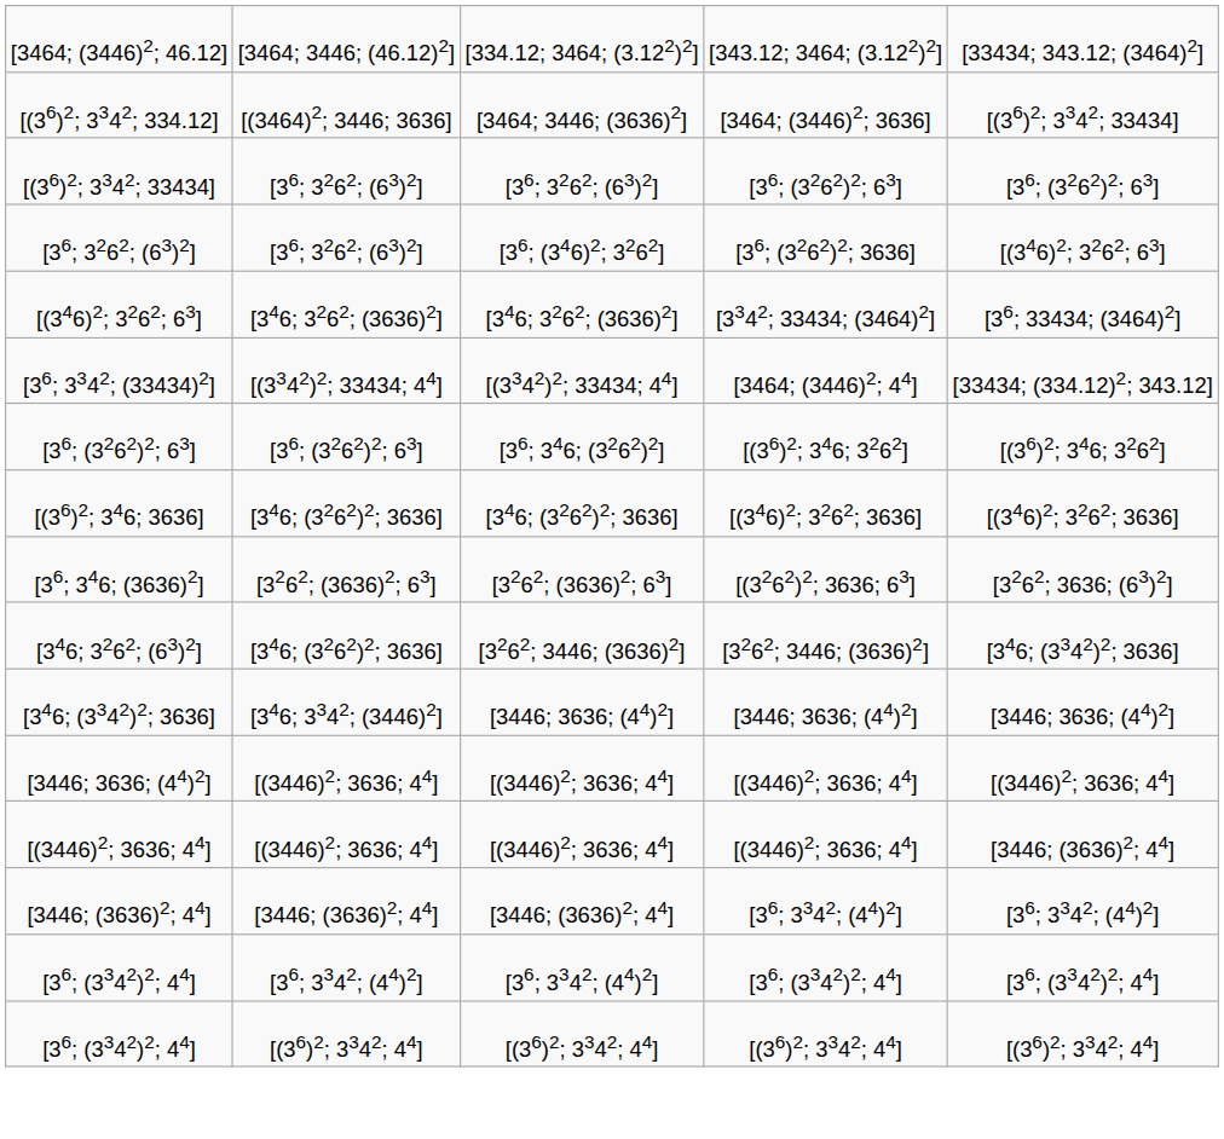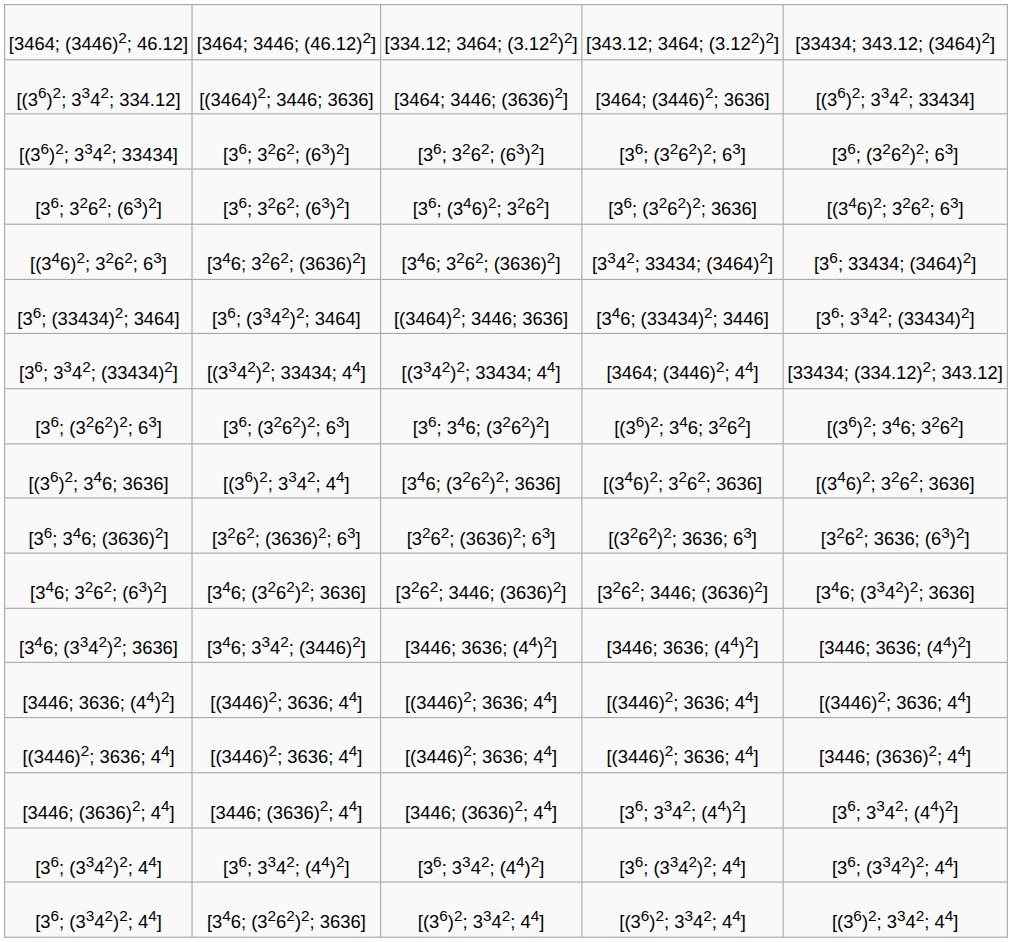 <table class=wikitable>
 <tr align=center valign=top>
 <td><br>[3464; (3446)<sup>2</sup>; 46.12]</td>
 <td><br>[3464; 3446; (46.12)<sup>2</sup>]</td>
 <td><br>[334.12; 3464; (3.12<sup>2</sup>)<sup>2</sup>]</td>
 <td><br>[343.12; 3464; (3.12<sup>2</sup>)<sup>2</sup>]</td>
 <td><br>[33434; 343.12; (3464)<sup>2</sup>]</td>
 </tr>
 <tr align=center valign=top>
 <td><br>[(3<sup>6</sup>)<sup>2</sup>; 3<sup>3</sup>4<sup>2</sup>; 334.12]</td>
 <td><br>[(3464)<sup>2</sup>; 3446; 3636]</td>
 <td><br>[3464; 3446; (3636)<sup>2</sup>]</td>
 <td><br>[3464; (3446)<sup>2</sup>; 3636]</td>
 <td><br>[(3<sup>6</sup>)<sup>2</sup>; 3<sup>3</sup>4<sup>2</sup>; 33434]</td>
 </tr>
 <tr align=center valign=top>
 <td><br>[(3<sup>6</sup>)<sup>2</sup>; 3<sup>3</sup>4<sup>2</sup>; 33434]</td>
 <td><br>[3<sup>6</sup>; 3<sup>2</sup>6<sup>2</sup>; (6<sup>3</sup>)<sup>2</sup>]</td>
 <td><br>[3<sup>6</sup>; 3<sup>2</sup>6<sup>2</sup>; (6<sup>3</sup>)<sup>2</sup>]</td>
 <td><br>[3<sup>6</sup>; (3<sup>2</sup>6<sup>2</sup>)<sup>2</sup>; 6<sup>3</sup>]</td>
 <td><br>[3<sup>6</sup>; (3<sup>2</sup>6<sup>2</sup>)<sup>2</sup>; 6<sup>3</sup>]</td>
 </tr>
 <tr align=center valign=top>
 <td><br>[3<sup>6</sup>; 3<sup>2</sup>6<sup>2</sup>; (6<sup>3</sup>)<sup>2</sup>]</td>
 <td><br>[3<sup>6</sup>; 3<sup>2</sup>6<sup>2</sup>; (6<sup>3</sup>)<sup>2</sup>]</td>
 <td><br>[3<sup>6</sup>; (3<sup>4</sup>6)<sup>2</sup>; 3<sup>2</sup>6<sup>2</sup>]</td>
 <td><br>[3<sup>6</sup>; (3<sup>2</sup>6<sup>2</sup>)<sup>2</sup>; 3636]</td>
 <td><br>[(3<sup>4</sup>6)<sup>2</sup>; 3<sup>2</sup>6<sup>2</sup>; 6<sup>3</sup>]</td>
 </tr>
 <tr align=center valign=top>
 <td><br>[(3<sup>4</sup>6)<sup>2</sup>; 3<sup>2</sup>6<sup>2</sup>; 6<sup>3</sup>]</td>
 <td><br>[3<sup>4</sup>6; 3<sup>2</sup>6<sup>2</sup>; (3636)<sup>2</sup>]</td>
 <td><br>[3<sup>4</sup>6; 3<sup>2</sup>6<sup>2</sup>; (3636)<sup>2</sup>]</td>
 <td><br>[3<sup>3</sup>4<sup>2</sup>; 33434; (3464)<sup>2</sup>]</td>
 <td><br>[3<sup>6</sup>; 33434; (3464)<sup>2</sup>]</td>
 </tr>
 <tr align=center valign=top>
+<td><br>[3<sup>6</sup>; (33434)<sup>2</sup>; 3464]</td>
+<td><br>[3<sup>6</sup>; (3<sup>3</sup>4<sup>2</sup>)<sup>2</sup>; 3464]</td>
+<td><br>[(3464)<sup>2</sup>; 3446; 3636]</td>
+<td><br>[3<sup>4</sup>6; (33434)<sup>2</sup>; 3446]</td>
+<td><br>[3<sup>6</sup>; 3<sup>3</sup>4<sup>2</sup>; (33434)<sup>2</sup>]</td>
+</tr>
+<tr align=center valign=top>
 <td><br>[3<sup>6</sup>; 3<sup>3</sup>4<sup>2</sup>; (33434)<sup>2</sup>]</td>
 <td><br>[(3<sup>3</sup>4<sup>2</sup>)<sup>2</sup>; 33434; 4<sup>4</sup>]</td>
 <td><br>[(3<sup>3</sup>4<sup>2</sup>)<sup>2</sup>; 33434; 4<sup>4</sup>]</td>
 <td><br>[3464; (3446)<sup>2</sup>; 4<sup>4</sup>]</td>
 <td><br>[33434; (334.12)<sup>2</sup>; 343.12]</td>
 </tr>
 <tr align=center valign=top>
 <td><br>[3<sup>6</sup>; (3<sup>2</sup>6<sup>2</sup>)<sup>2</sup>; 6<sup>3</sup>]</td>
 <td><br>[3<sup>6</sup>; (3<sup>2</sup>6<sup>2</sup>)<sup>2</sup>; 6<sup>3</sup>]</td>
 <td><br>[3<sup>6</sup>; 3<sup>4</sup>6; (3<sup>2</sup>6<sup>2</sup>)<sup>2</sup>]</td>
 <td><br>[(3<sup>6</sup>)<sup>2</sup>; 3<sup>4</sup>6; 3<sup>2</sup>6<sup>2</sup>]</td>
 <td><br>[(3<sup>6</sup>)<sup>2</sup>; 3<sup>4</sup>6; 3<sup>2</sup>6<sup>2</sup>]</td>
 </tr>
 <tr align=center valign=top>
 <td><br>[(3<sup>6</sup>)<sup>2</sup>; 3<sup>4</sup>6; 3636]</td>
-<td><br>[3<sup>4</sup>6; (3<sup>2</sup>6<sup>2</sup>)<sup>2</sup>; 3636]</td>
+<td><br>[(3<sup>6</sup>)<sup>2</sup>; 3<sup>3</sup>4<sup>2</sup>; 4<sup>4</sup>]</td>
 <td><br>[3<sup>4</sup>6; (3<sup>2</sup>6<sup>2</sup>)<sup>2</sup>; 3636]</td>
 <td><br>[(3<sup>4</sup>6)<sup>2</sup>; 3<sup>2</sup>6<sup>2</sup>; 3636]</td>
 <td><br>[(3<sup>4</sup>6)<sup>2</sup>; 3<sup>2</sup>6<sup>2</sup>; 3636]</td>
 </tr>
 <tr align=center valign=top>
 <td><br>[3<sup>6</sup>; 3<sup>4</sup>6; (3636)<sup>2</sup>]</td>
 <td><br>[3<sup>2</sup>6<sup>2</sup>; (3636)<sup>2</sup>; 6<sup>3</sup>]</td>
 <td><br>[3<sup>2</sup>6<sup>2</sup>; (3636)<sup>2</sup>; 6<sup>3</sup>]</td>
 <td><br>[(3<sup>2</sup>6<sup>2</sup>)<sup>2</sup>; 3636; 6<sup>3</sup>]</td>
 <td><br>[3<sup>2</sup>6<sup>2</sup>; 3636; (6<sup>3</sup>)<sup>2</sup>]</td>
 </tr>
 <tr align=center valign=top>
 <td><br>[3<sup>4</sup>6; 3<sup>2</sup>6<sup>2</sup>; (6<sup>3</sup>)<sup>2</sup>]</td>
 <td><br>[3<sup>4</sup>6; (3<sup>2</sup>6<sup>2</sup>)<sup>2</sup>; 3636]</td>
 <td><br>[3<sup>2</sup>6<sup>2</sup>; 3446; (3636)<sup>2</sup>]</td>
 <td><br>[3<sup>2</sup>6<sup>2</sup>; 3446; (3636)<sup>2</sup>]</td>
 <td><br>[3<sup>4</sup>6; (3<sup>3</sup>4<sup>2</sup>)<sup>2</sup>; 3636]</td>
 </tr>
 <tr align=center valign=top>
 <td><br>[3<sup>4</sup>6; (3<sup>3</sup>4<sup>2</sup>)<sup>2</sup>; 3636]</td>
 <td><br>[3<sup>4</sup>6; 3<sup>3</sup>4<sup>2</sup>; (3446)<sup>2</sup>]</td>
 <td><br>[3446; 3636; (4<sup>4</sup>)<sup>2</sup>]</td>
 <td><br>[3446; 3636; (4<sup>4</sup>)<sup>2</sup>]</td>
 <td><br>[3446; 3636; (4<sup>4</sup>)<sup>2</sup>]</td>
 </tr>
 <tr align=center valign=top>
 <td><br>[3446; 3636; (4<sup>4</sup>)<sup>2</sup>]</td>
 <td><br>[(3446)<sup>2</sup>; 3636; 4<sup>4</sup>]</td>
 <td><br>[(3446)<sup>2</sup>; 3636; 4<sup>4</sup>]</td>
 <td><br>[(3446)<sup>2</sup>; 3636; 4<sup>4</sup>]</td>
 <td><br>[(3446)<sup>2</sup>; 3636; 4<sup>4</sup>]</td>
 </tr>
 <tr align=center valign=top>
 <td><br>[(3446)<sup>2</sup>; 3636; 4<sup>4</sup>]</td>
 <td><br>[(3446)<sup>2</sup>; 3636; 4<sup>4</sup>]</td>
 <td><br>[(3446)<sup>2</sup>; 3636; 4<sup>4</sup>]</td>
 <td><br>[(3446)<sup>2</sup>; 3636; 4<sup>4</sup>]</td>
 <td><br>[3446; (3636)<sup>2</sup>; 4<sup>4</sup>]</td>
 </tr>
 <tr align=center valign=top>
 <td><br>[3446; (3636)<sup>2</sup>; 4<sup>4</sup>]</td>
 <td><br>[3446; (3636)<sup>2</sup>; 4<sup>4</sup>]</td>
 <td><br>[3446; (3636)<sup>2</sup>; 4<sup>4</sup>]</td>
 <td><br>[3<sup>6</sup>; 3<sup>3</sup>4<sup>2</sup>; (4<sup>4</sup>)<sup>2</sup>]</td>
 <td><br>[3<sup>6</sup>; 3<sup>3</sup>4<sup>2</sup>; (4<sup>4</sup>)<sup>2</sup>]</td>
 </tr>
 <tr align=center valign=top>
 <td><br>[3<sup>6</sup>; (3<sup>3</sup>4<sup>2</sup>)<sup>2</sup>; 4<sup>4</sup>]</td>
 <td><br>[3<sup>6</sup>; 3<sup>3</sup>4<sup>2</sup>; (4<sup>4</sup>)<sup>2</sup>]</td>
 <td><br>[3<sup>6</sup>; 3<sup>3</sup>4<sup>2</sup>; (4<sup>4</sup>)<sup>2</sup>]</td>
 <td><br>[3<sup>6</sup>; (3<sup>3</sup>4<sup>2</sup>)<sup>2</sup>; 4<sup>4</sup>]</td>
 <td><br>[3<sup>6</sup>; (3<sup>3</sup>4<sup>2</sup>)<sup>2</sup>; 4<sup>4</sup>]</td>
 </tr>
 <tr align=center valign=top>
 <td><br>[3<sup>6</sup>; (3<sup>3</sup>4<sup>2</sup>)<sup>2</sup>; 4<sup>4</sup>]</td>
-<td><br>[(3<sup>6</sup>)<sup>2</sup>; 3<sup>3</sup>4<sup>2</sup>; 4<sup>4</sup>]</td>
+<td><br>[3<sup>4</sup>6; (3<sup>2</sup>6<sup>2</sup>)<sup>2</sup>; 3636]</td>
 <td><br>[(3<sup>6</sup>)<sup>2</sup>; 3<sup>3</sup>4<sup>2</sup>; 4<sup>4</sup>]</td>
 <td><br>[(3<sup>6</sup>)<sup>2</sup>; 3<sup>3</sup>4<sup>2</sup>; 4<sup>4</sup>]</td>
 <td><br>[(3<sup>6</sup>)<sup>2</sup>; 3<sup>3</sup>4<sup>2</sup>; 4<sup>4</sup>]</td>
 </tr>
 </table>
